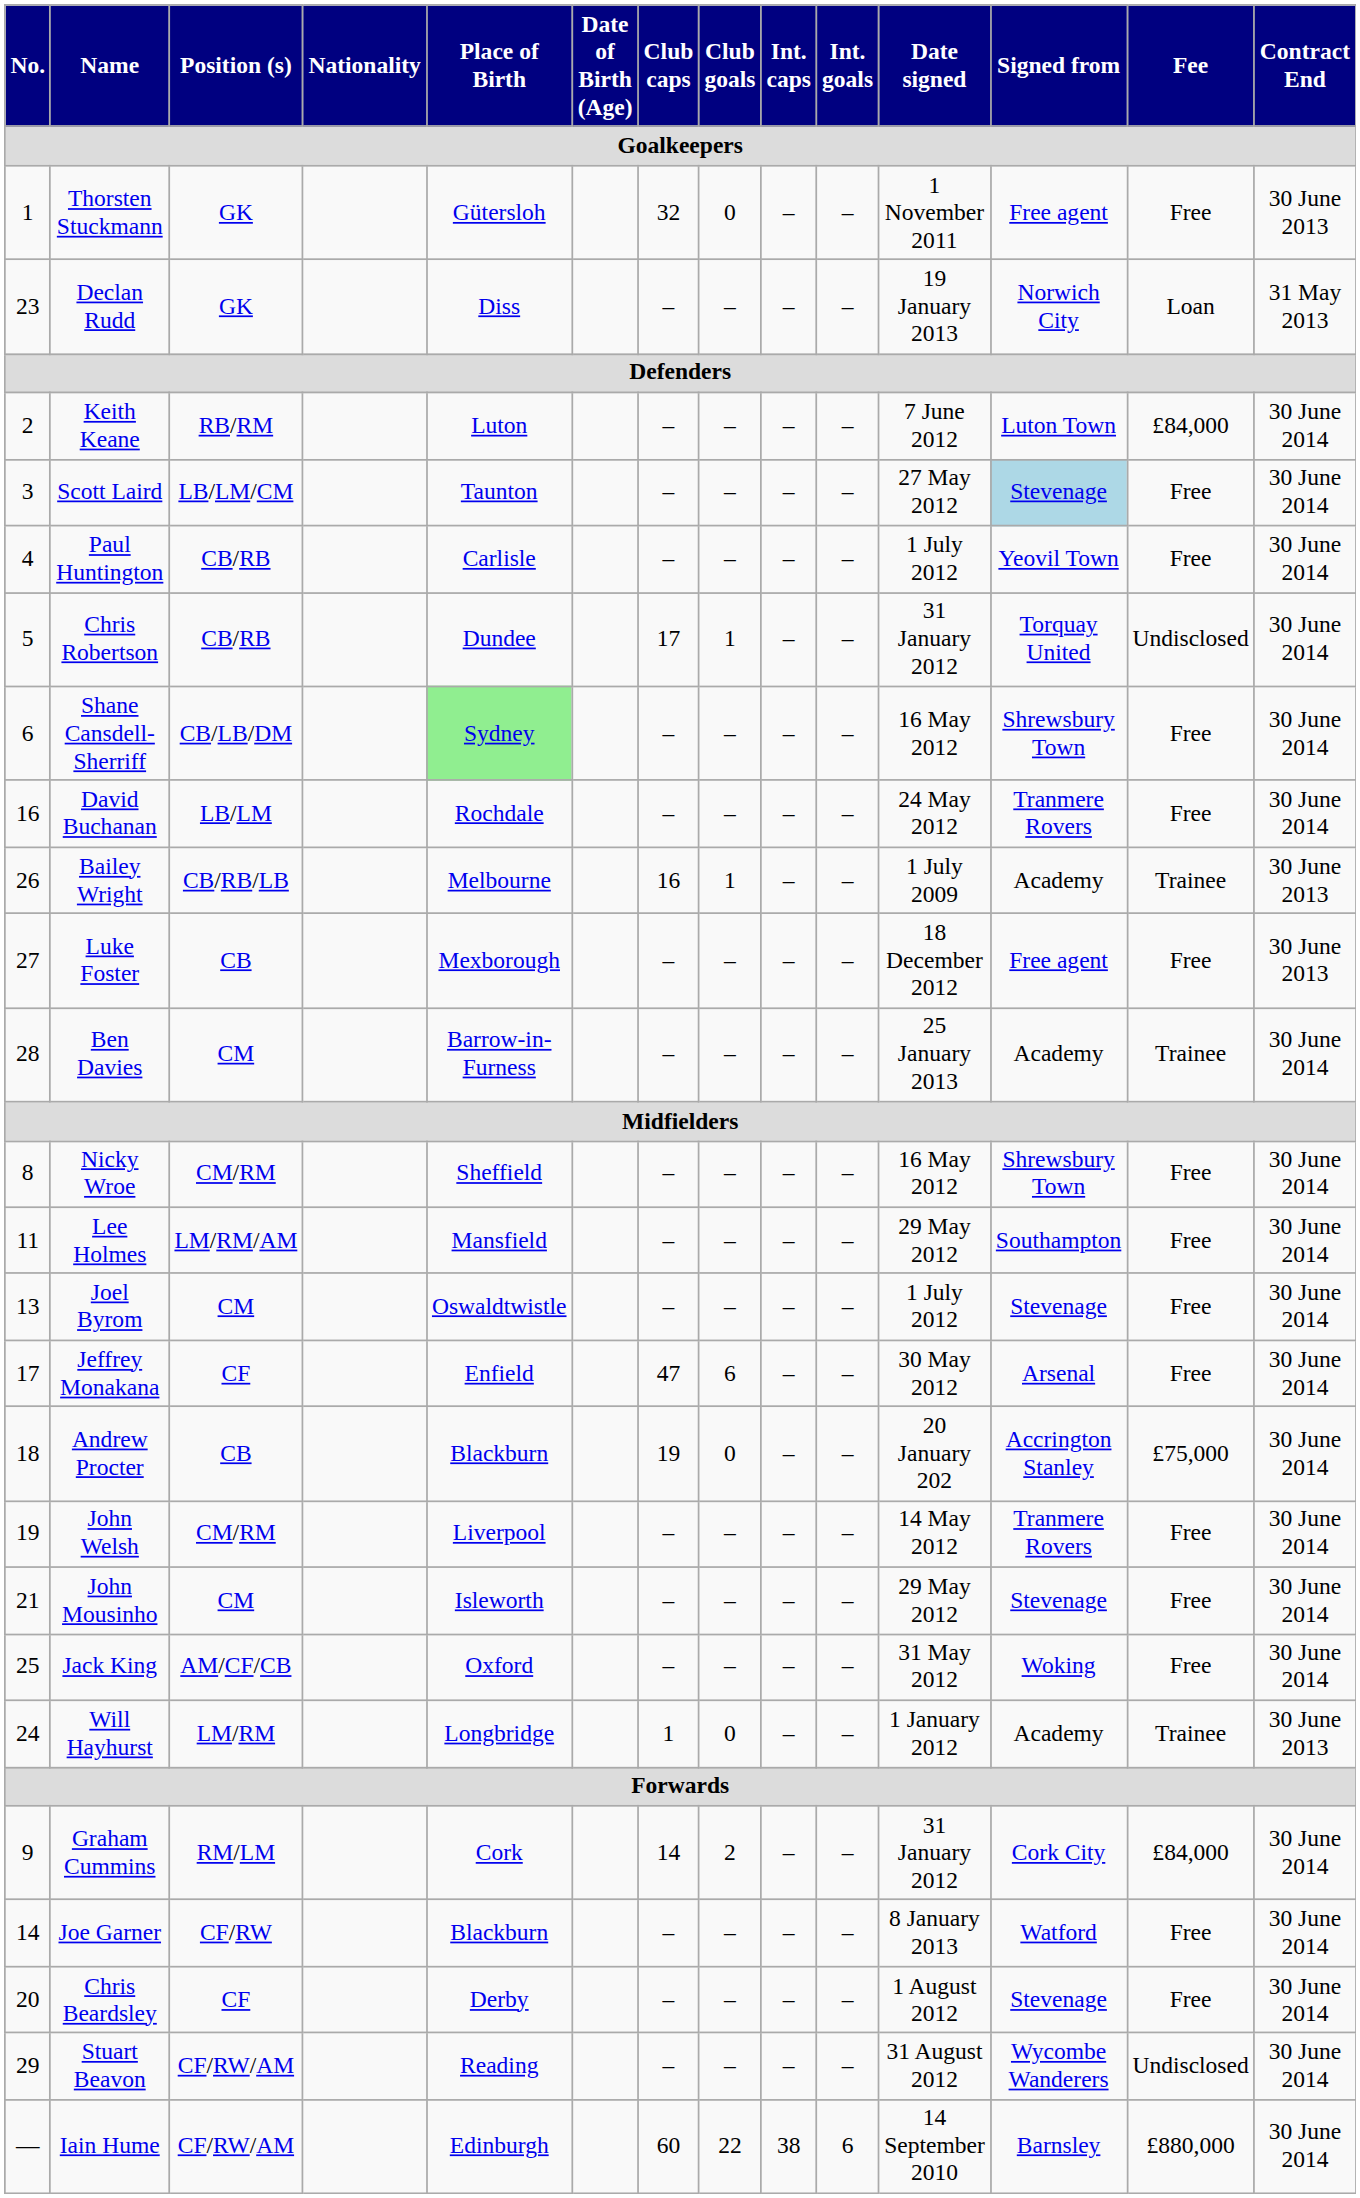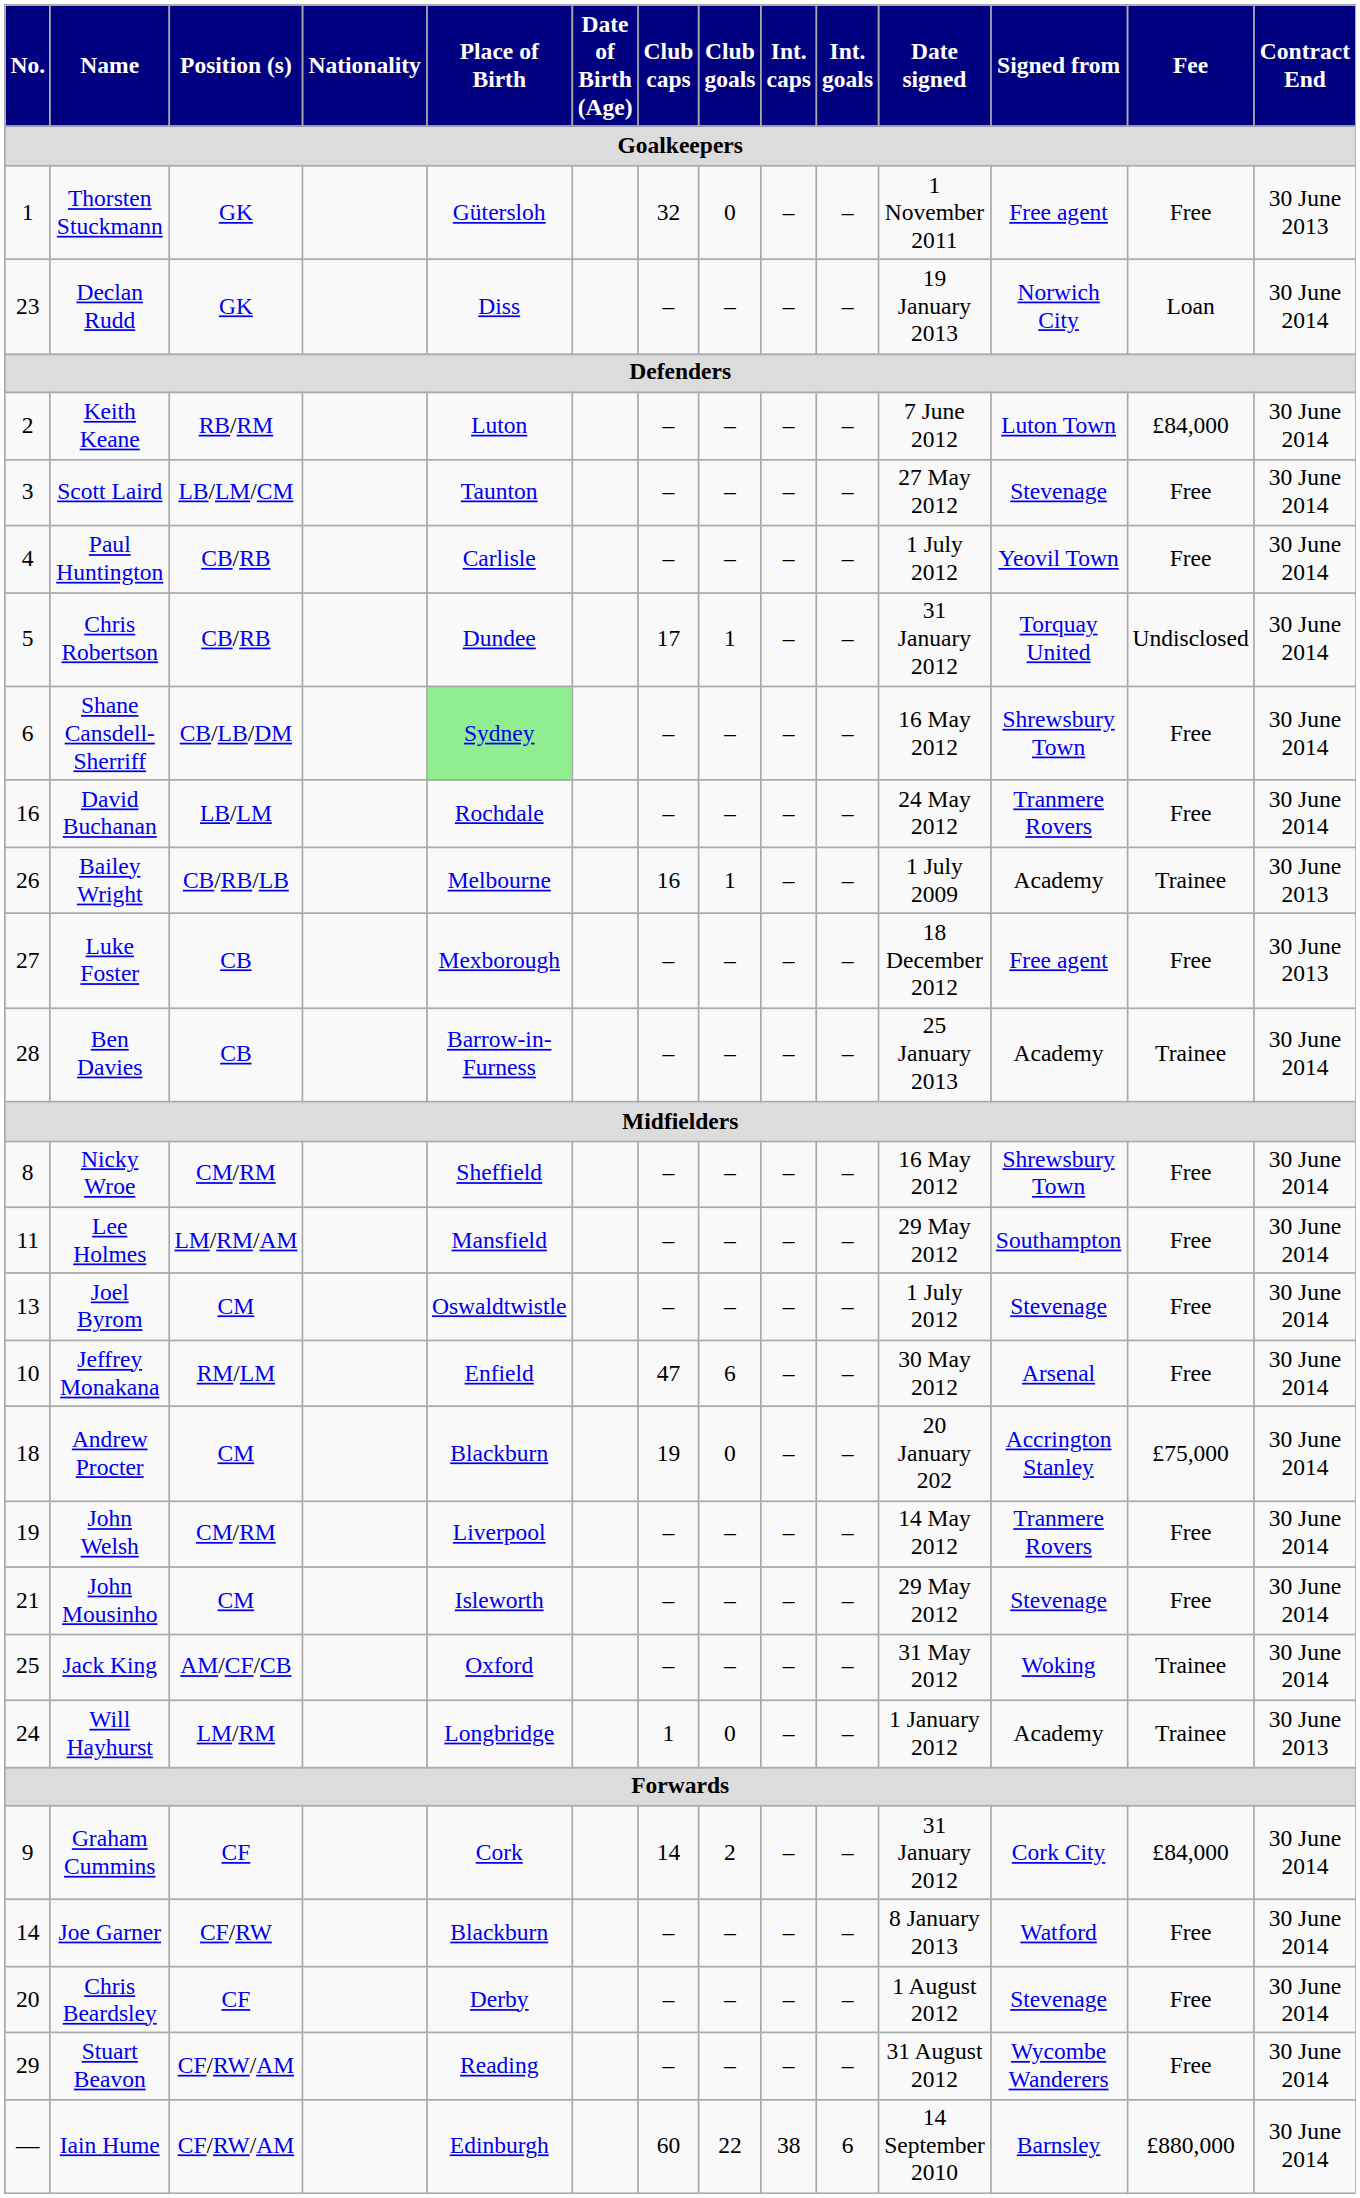 <table class="wikitable" style="text-align:center; font-size:85%; width:100%;">
 <tr>
 <th style="background:navy; color:#fff; text-align:center;">No.</th>
 <th style="background:navy; color:#fff; text-align:center;">Name</th>
 <th style="background:navy; color:#fff; text-align:center;">Position (s)</th>
 <th style="background:navy; color:#fff; text-align:center;">Nationality</th>
 <th style="background:navy; color:#fff; text-align:center;">Place of Birth</th>
 <th style="background:navy; color:#fff; text-align:center;">Date of Birth (Age)</th>
 <th style="background:navy; color:#fff; text-align:center;">Club caps</th>
 <th style="background:navy; color:#fff; text-align:center;">Club goals</th>
 <th style="background:navy; color:#fff; text-align:center;">Int. caps</th>
 <th style="background:navy; color:#fff; text-align:center;">Int. goals</th>
 <th style="background:navy; color:#fff; text-align:center;">Date signed</th>
 <th style="background:navy; color:#fff; text-align:center;">Signed from</th>
 <th style="background:navy; color:#fff; text-align:center;">Fee</th>
 <th style="background:navy; color:#fff; text-align:center;">Contract End</th>
 </tr>
 <tr>
 <th colspan="14" style="background:#dcdcdc; text-align:center;">Goalkeepers</th>
 </tr>
 <tr>
 <td>1</td>
 <td><a href='#'>Thorsten Stuckmann</a></td>
 <td><a href='#'>GK</a></td>
 <td></td>
 <td><a href='#'>Gütersloh</a></td>
 <td></td>
 <td>32</td>
 <td>0</td>
 <td>–</td>
 <td>–</td>
 <td>1 November 2011</td>
 <td><a href='#'>Free agent</a></td>
 <td>Free</td>
 <td>30 June 2013</td>
 </tr>
 <tr>
 <td>23</td>
 <td><a href='#'>Declan Rudd</a></td>
 <td><a href='#'>GK</a></td>
 <td></td>
 <td><a href='#'>Diss</a></td>
 <td></td>
 <td>–</td>
 <td>–</td>
 <td>–</td>
 <td>–</td>
 <td>19 January 2013</td>
 <td><a href='#'>Norwich City</a></td>
 <td>Loan</td>
-<td>31 May 2013</td>
+<td>30 June 2014</td>
 </tr>
 <tr>
 <th colspan="14" style="background:#dcdcdc; text-align:center;">Defenders</th>
 </tr>
 <tr>
 <td>2</td>
 <td><a href='#'>Keith Keane</a></td>
 <td><a href='#'>RB</a>/<a href='#'>RM</a></td>
 <td></td>
 <td><a href='#'>Luton</a> </td>
 <td></td>
 <td>–</td>
 <td>–</td>
 <td>–</td>
 <td>–</td>
 <td>7 June 2012</td>
 <td><a href='#'>Luton Town</a></td>
 <td>£84,000</td>
 <td>30 June 2014</td>
 </tr>
 <tr>
 <td>3</td>
 <td><a href='#'>Scott Laird</a></td>
 <td><a href='#'>LB</a>/<a href='#'>LM</a>/<a href='#'>CM</a></td>
 <td></td>
 <td><a href='#'>Taunton</a></td>
 <td></td>
 <td>–</td>
 <td>–</td>
 <td>–</td>
 <td>–</td>
 <td>27 May 2012</td>
-<td style="background: lightblue;"><a href='#'>Stevenage</a></td>
+<td><a href='#'>Stevenage</a></td>
 <td>Free</td>
 <td>30 June 2014</td>
 </tr>
 <tr>
 <td>4</td>
 <td><a href='#'>Paul Huntington</a></td>
 <td><a href='#'>CB</a>/<a href='#'>RB</a></td>
 <td></td>
 <td><a href='#'>Carlisle</a></td>
 <td></td>
 <td>–</td>
 <td>–</td>
 <td>–</td>
 <td>–</td>
 <td>1 July 2012</td>
 <td><a href='#'>Yeovil Town</a></td>
 <td>Free</td>
 <td>30 June 2014</td>
 </tr>
 <tr>
 <td>5</td>
 <td><a href='#'>Chris Robertson</a></td>
 <td><a href='#'>CB</a>/<a href='#'>RB</a></td>
 <td></td>
 <td><a href='#'>Dundee</a></td>
 <td></td>
 <td>17</td>
 <td>1</td>
 <td>–</td>
 <td>–</td>
 <td>31 January 2012</td>
 <td><a href='#'>Torquay United</a></td>
 <td>Undisclosed</td>
 <td>30 June 2014</td>
 </tr>
 <tr>
 <td>6</td>
 <td><a href='#'>Shane Cansdell-Sherriff</a></td>
 <td><a href='#'>CB</a>/<a href='#'>LB</a>/<a href='#'>DM</a></td>
 <td></td>
 <td style="background: lightgreen;"><a href='#'>Sydney</a></td>
 <td></td>
 <td>–</td>
 <td>–</td>
 <td>–</td>
 <td>–</td>
 <td>16 May 2012</td>
 <td><a href='#'>Shrewsbury Town</a></td>
 <td>Free</td>
 <td>30 June 2014</td>
 </tr>
 <tr>
 <td>16</td>
 <td><a href='#'>David Buchanan</a></td>
 <td><a href='#'>LB</a>/<a href='#'>LM</a></td>
 <td></td>
 <td><a href='#'>Rochdale</a></td>
 <td></td>
 <td>–</td>
 <td>–</td>
 <td>–</td>
 <td>–</td>
 <td>24 May 2012</td>
 <td><a href='#'>Tranmere Rovers</a></td>
 <td>Free</td>
 <td>30 June 2014</td>
 </tr>
 <tr>
 <td>26</td>
 <td><a href='#'>Bailey Wright</a></td>
 <td><a href='#'>CB</a>/<a href='#'>RB</a>/<a href='#'>LB</a></td>
 <td></td>
 <td><a href='#'>Melbourne</a></td>
 <td></td>
 <td>16</td>
 <td>1</td>
 <td>–</td>
 <td>–</td>
 <td>1 July 2009</td>
 <td>Academy</td>
 <td>Trainee</td>
 <td>30 June 2013</td>
 </tr>
 <tr>
 <td>27</td>
 <td><a href='#'>Luke Foster</a></td>
 <td><a href='#'>CB</a></td>
 <td></td>
 <td><a href='#'>Mexborough</a></td>
 <td></td>
 <td>–</td>
 <td>–</td>
 <td>–</td>
 <td>–</td>
 <td>18 December 2012</td>
 <td><a href='#'>Free agent</a></td>
 <td>Free</td>
 <td>30 June 2013</td>
 </tr>
 <tr>
 <td>28</td>
 <td><a href='#'>Ben Davies</a></td>
-<td><a href='#'>CM</a></td>
+<td><a href='#'>CB</a></td>
 <td></td>
 <td><a href='#'>Barrow-in-Furness</a></td>
 <td></td>
 <td>–</td>
 <td>–</td>
 <td>–</td>
 <td>–</td>
 <td>25 January 2013</td>
 <td>Academy</td>
 <td>Trainee</td>
 <td>30 June 2014</td>
 </tr>
 <tr>
 <th colspan="14" style="background:#dcdcdc; text-align:center;">Midfielders</th>
 </tr>
 <tr>
 <td>8</td>
 <td><a href='#'>Nicky Wroe</a></td>
 <td><a href='#'>CM</a>/<a href='#'>RM</a></td>
 <td></td>
 <td><a href='#'>Sheffield</a></td>
 <td></td>
 <td>–</td>
 <td>–</td>
 <td>–</td>
 <td>–</td>
 <td>16 May 2012</td>
 <td><a href='#'>Shrewsbury Town</a></td>
 <td>Free</td>
 <td>30 June 2014</td>
 </tr>
 <tr>
 <td>11</td>
 <td><a href='#'>Lee Holmes</a></td>
 <td><a href='#'>LM</a>/<a href='#'>RM</a>/<a href='#'>AM</a></td>
 <td></td>
 <td><a href='#'>Mansfield</a></td>
 <td></td>
 <td>–</td>
 <td>–</td>
 <td>–</td>
 <td>–</td>
 <td>29 May 2012</td>
 <td><a href='#'>Southampton</a></td>
 <td>Free</td>
 <td>30 June 2014</td>
 </tr>
 <tr>
 <td>13</td>
 <td><a href='#'>Joel Byrom</a></td>
 <td><a href='#'>CM</a></td>
 <td></td>
 <td><a href='#'>Oswaldtwistle</a></td>
 <td></td>
 <td>–</td>
 <td>–</td>
 <td>–</td>
 <td>–</td>
 <td>1 July 2012</td>
 <td><a href='#'>Stevenage</a></td>
 <td>Free</td>
 <td>30 June 2014</td>
 </tr>
 <tr>
-<td>17</td>
+<td>10</td>
 <td><a href='#'>Jeffrey Monakana</a></td>
-<td><a href='#'>CF</a></td>
+<td><a href='#'>RM</a>/<a href='#'>LM</a></td>
 <td></td>
 <td><a href='#'>Enfield</a></td>
 <td></td>
 <td>47</td>
 <td>6</td>
 <td>–</td>
 <td>–</td>
 <td>30 May 2012</td>
 <td><a href='#'>Arsenal</a></td>
 <td>Free</td>
 <td>30 June 2014</td>
 </tr>
 <tr>
 <td>18</td>
 <td><a href='#'>Andrew Procter</a></td>
-<td><a href='#'>CB</a></td>
+<td><a href='#'>CM</a></td>
 <td></td>
 <td><a href='#'>Blackburn</a></td>
 <td></td>
 <td>19</td>
 <td>0</td>
 <td>–</td>
 <td>–</td>
 <td>20 January 202</td>
 <td><a href='#'>Accrington Stanley</a></td>
 <td>£75,000</td>
 <td>30 June 2014</td>
 </tr>
 <tr>
 <td>19</td>
 <td><a href='#'>John Welsh</a></td>
 <td><a href='#'>CM</a>/<a href='#'>RM</a></td>
 <td></td>
 <td><a href='#'>Liverpool</a></td>
 <td></td>
 <td>–</td>
 <td>–</td>
 <td>–</td>
 <td>–</td>
 <td>14 May 2012</td>
 <td><a href='#'>Tranmere Rovers</a></td>
 <td>Free</td>
 <td>30 June 2014</td>
 </tr>
 <tr>
 <td>21</td>
 <td><a href='#'>John Mousinho</a></td>
 <td><a href='#'>CM</a></td>
 <td></td>
 <td><a href='#'>Isleworth</a></td>
 <td></td>
 <td>–</td>
 <td>–</td>
 <td>–</td>
 <td>–</td>
 <td>29 May 2012</td>
 <td><a href='#'>Stevenage</a></td>
 <td>Free</td>
 <td>30 June 2014</td>
 </tr>
 <tr>
 <td>25</td>
 <td><a href='#'>Jack King</a></td>
 <td><a href='#'>AM</a>/<a href='#'>CF</a>/<a href='#'>CB</a></td>
 <td></td>
 <td><a href='#'>Oxford</a></td>
 <td></td>
 <td>–</td>
 <td>–</td>
 <td>–</td>
 <td>–</td>
 <td>31 May 2012</td>
 <td><a href='#'>Woking</a></td>
-<td>Free</td>
+<td>Trainee</td>
 <td>30 June 2014</td>
 </tr>
 <tr>
 <td>24</td>
 <td><a href='#'>Will Hayhurst</a></td>
 <td><a href='#'>LM</a>/<a href='#'>RM</a></td>
 <td></td>
 <td><a href='#'>Longbridge</a></td>
 <td></td>
 <td>1</td>
 <td>0</td>
 <td>–</td>
 <td>–</td>
 <td>1 January 2012</td>
 <td>Academy</td>
 <td>Trainee</td>
 <td>30 June 2013</td>
 </tr>
 <tr>
 <th colspan="14" style="background:#dcdcdc; text-align:center;">Forwards</th>
 </tr>
 <tr>
 <td>9</td>
 <td><a href='#'>Graham Cummins</a></td>
-<td><a href='#'>RM</a>/<a href='#'>LM</a></td>
+<td><a href='#'>CF</a></td>
 <td></td>
 <td><a href='#'>Cork</a></td>
 <td></td>
 <td>14</td>
 <td>2</td>
 <td>–</td>
 <td>–</td>
 <td>31 January 2012</td>
 <td><a href='#'>Cork City</a></td>
 <td>£84,000</td>
 <td>30 June 2014</td>
 </tr>
 <tr>
 <td>14</td>
 <td><a href='#'>Joe Garner</a></td>
 <td><a href='#'>CF</a>/<a href='#'>RW</a></td>
 <td></td>
 <td><a href='#'>Blackburn</a></td>
 <td></td>
 <td>–</td>
 <td>–</td>
 <td>–</td>
 <td>–</td>
 <td>8 January 2013</td>
 <td><a href='#'>Watford</a></td>
 <td>Free</td>
 <td>30 June 2014</td>
 </tr>
 <tr>
 <td>20</td>
 <td><a href='#'>Chris Beardsley</a></td>
 <td><a href='#'>CF</a></td>
 <td></td>
 <td><a href='#'>Derby</a></td>
 <td></td>
 <td>–</td>
 <td>–</td>
 <td>–</td>
 <td>–</td>
 <td>1 August 2012</td>
 <td><a href='#'>Stevenage</a></td>
 <td>Free</td>
 <td>30 June 2014</td>
 </tr>
 <tr>
 <td>29</td>
 <td><a href='#'>Stuart Beavon</a></td>
 <td><a href='#'>CF</a>/<a href='#'>RW</a>/<a href='#'>AM</a></td>
 <td></td>
 <td><a href='#'>Reading</a></td>
 <td></td>
 <td>–</td>
 <td>–</td>
 <td>–</td>
 <td>–</td>
 <td>31 August 2012</td>
 <td><a href='#'>Wycombe Wanderers</a></td>
-<td>Undisclosed</td>
+<td>Free</td>
 <td>30 June 2014</td>
 </tr>
 <tr>
 <td>—</td>
 <td><a href='#'>Iain Hume</a></td>
 <td><a href='#'>CF</a>/<a href='#'>RW</a>/<a href='#'>AM</a></td>
 <td></td>
 <td><a href='#'>Edinburgh</a></td>
 <td></td>
 <td>60</td>
 <td>22</td>
 <td>38</td>
 <td>6</td>
 <td>14 September 2010</td>
 <td><a href='#'>Barnsley</a></td>
 <td>£880,000</td>
 <td>30 June 2014</td>
 </tr>
 </table>
